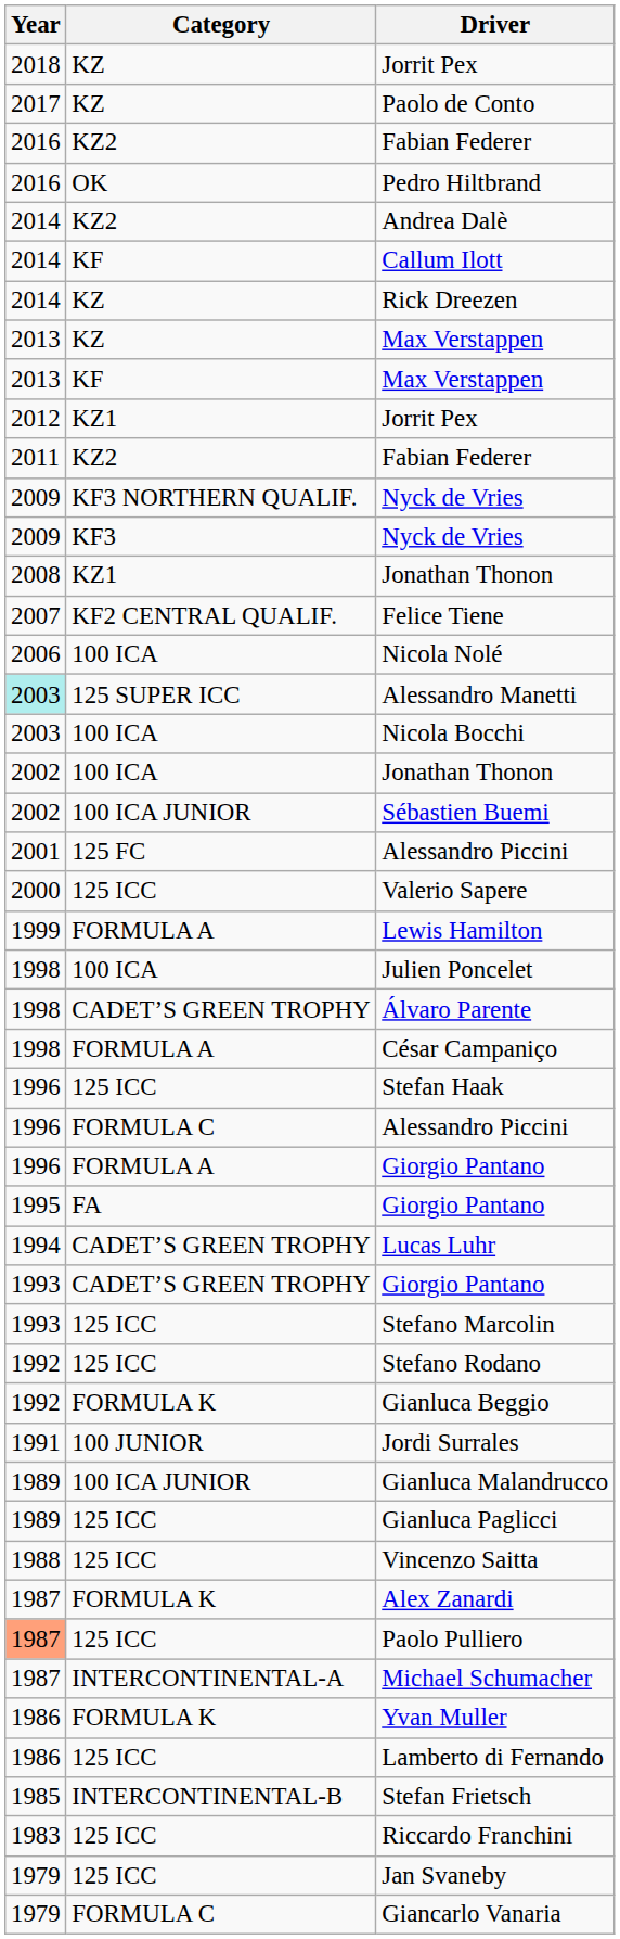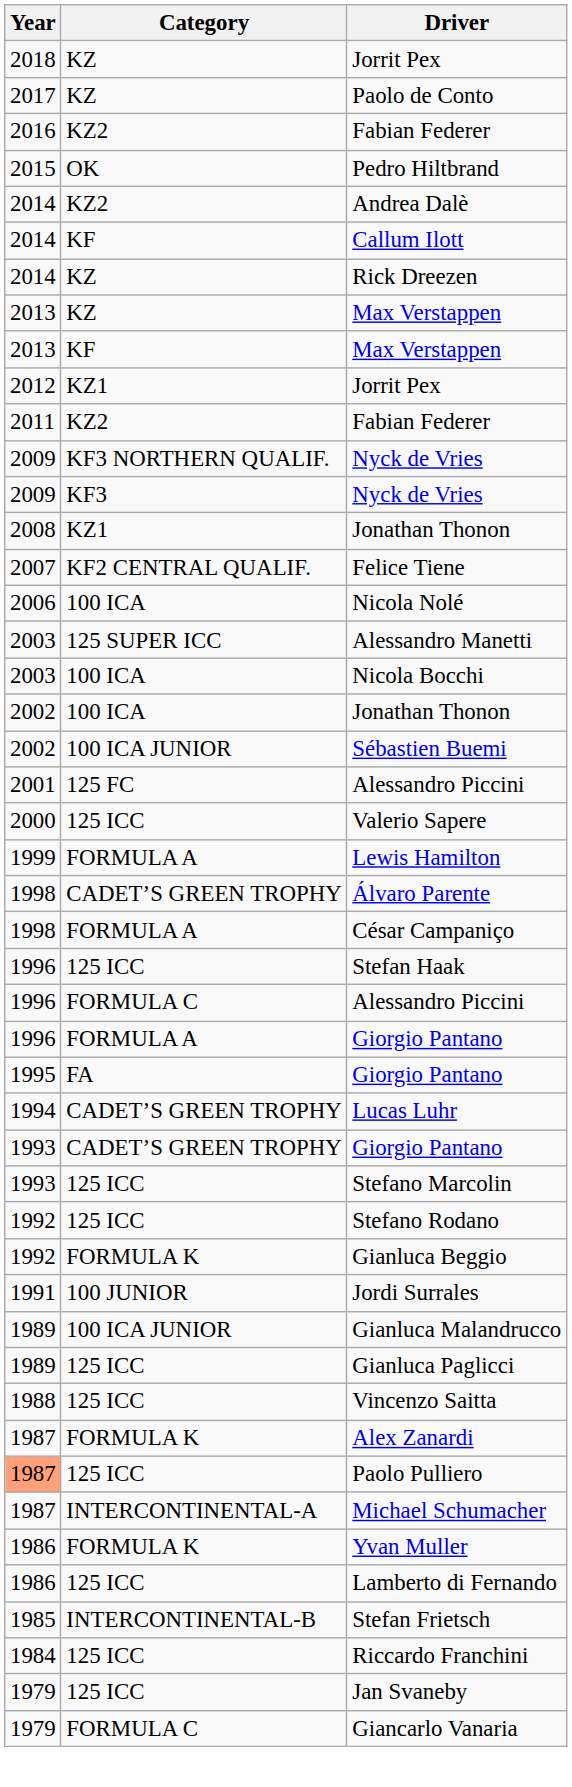 <table class="wikitable">
 <tr>
 <th>Year</th>
 <th>Category</th>
 <th>Driver</th>
 </tr>
 <tr>
 <td>2018</td>
 <td>KZ</td>
 <td> Jorrit Pex</td>
 </tr>
 <tr>
 <td>2017</td>
 <td>KZ</td>
 <td> Paolo de Conto</td>
 </tr>
 <tr>
 <td>2016</td>
 <td>KZ2</td>
 <td> Fabian Federer</td>
 </tr>
 <tr>
-<td>2016</td>
+<td>2015</td>
 <td>OK</td>
 <td> Pedro Hiltbrand</td>
 </tr>
 <tr>
 <td>2014</td>
 <td>KZ2</td>
 <td> Andrea Dalè</td>
 </tr>
 <tr>
 <td>2014</td>
 <td>KF</td>
 <td> <a href='#'>Callum Ilott</a></td>
 </tr>
 <tr>
 <td>2014</td>
 <td>KZ</td>
 <td> Rick Dreezen</td>
 </tr>
 <tr>
 <td>2013</td>
 <td>KZ</td>
 <td> <a href='#'>Max Verstappen</a></td>
 </tr>
 <tr>
 <td>2013</td>
 <td>KF</td>
 <td> <a href='#'>Max Verstappen</a></td>
 </tr>
 <tr>
 <td>2012</td>
 <td>KZ1</td>
 <td> Jorrit Pex</td>
 </tr>
 <tr>
 <td>2011</td>
 <td>KZ2</td>
 <td> Fabian Federer</td>
 </tr>
 <tr>
 <td>2009</td>
 <td>KF3 NORTHERN QUALIF.</td>
 <td> <a href='#'>Nyck de Vries</a></td>
 </tr>
 <tr>
 <td>2009</td>
 <td>KF3</td>
 <td> <a href='#'>Nyck de Vries</a></td>
 </tr>
 <tr>
 <td>2008</td>
 <td>KZ1</td>
 <td> Jonathan Thonon</td>
 </tr>
 <tr>
 <td>2007</td>
 <td>KF2 CENTRAL QUALIF.</td>
 <td> Felice Tiene</td>
 </tr>
 <tr>
 <td>2006</td>
 <td>100 ICA</td>
 <td> Nicola Nolé</td>
 </tr>
 <tr>
-<td style="background: paleturquoise;">2003</td>
+<td>2003</td>
 <td>125 SUPER ICC</td>
 <td> Alessandro Manetti</td>
 </tr>
 <tr>
 <td>2003</td>
 <td>100 ICA</td>
 <td> Nicola Bocchi</td>
 </tr>
 <tr>
 <td>2002</td>
 <td>100 ICA</td>
 <td> Jonathan Thonon</td>
 </tr>
 <tr>
 <td>2002</td>
 <td>100 ICA JUNIOR</td>
 <td> <a href='#'>Sébastien Buemi</a></td>
 </tr>
 <tr>
 <td>2001</td>
 <td>125 FC</td>
 <td> Alessandro Piccini</td>
 </tr>
 <tr>
 <td>2000</td>
 <td>125 ICC</td>
 <td> Valerio Sapere</td>
 </tr>
 <tr>
 <td>1999</td>
 <td>FORMULA A</td>
 <td> <a href='#'>Lewis Hamilton</a></td>
-</tr>
-<tr>
-<td>1998</td>
-<td>100 ICA</td>
-<td> Julien Poncelet</td>
 </tr>
 <tr>
 <td>1998</td>
 <td>CADET’S GREEN TROPHY</td>
 <td> <a href='#'>Álvaro Parente</a></td>
 </tr>
 <tr>
 <td>1998</td>
 <td>FORMULA A</td>
 <td> César Campaniço</td>
 </tr>
 <tr>
 <td>1996</td>
 <td>125 ICC</td>
 <td> Stefan Haak</td>
 </tr>
 <tr>
 <td>1996</td>
 <td>FORMULA C</td>
 <td> Alessandro Piccini</td>
 </tr>
 <tr>
 <td>1996</td>
 <td>FORMULA A</td>
 <td> <a href='#'>Giorgio Pantano</a></td>
 </tr>
 <tr>
 <td>1995</td>
 <td>FA</td>
 <td> <a href='#'>Giorgio Pantano</a></td>
 </tr>
 <tr>
 <td>1994</td>
 <td>CADET’S GREEN TROPHY</td>
 <td> <a href='#'>Lucas Luhr</a></td>
 </tr>
 <tr>
 <td>1993</td>
 <td>CADET’S GREEN TROPHY</td>
 <td> <a href='#'>Giorgio Pantano</a></td>
 </tr>
 <tr>
 <td>1993</td>
 <td>125 ICC</td>
 <td> Stefano Marcolin</td>
 </tr>
 <tr>
 <td>1992</td>
 <td>125 ICC</td>
 <td> Stefano Rodano</td>
 </tr>
 <tr>
 <td>1992</td>
 <td>FORMULA K</td>
 <td> Gianluca Beggio</td>
 </tr>
 <tr>
 <td>1991</td>
 <td>100 JUNIOR</td>
 <td> Jordi Surrales</td>
 </tr>
 <tr>
 <td>1989</td>
 <td>100 ICA JUNIOR</td>
 <td> Gianluca Malandrucco</td>
 </tr>
 <tr>
 <td>1989</td>
 <td>125 ICC</td>
 <td> Gianluca Paglicci</td>
 </tr>
 <tr>
 <td>1988</td>
 <td>125 ICC</td>
 <td> Vincenzo Saitta</td>
 </tr>
 <tr>
 <td>1987</td>
 <td>FORMULA K</td>
 <td> <a href='#'>Alex Zanardi</a></td>
 </tr>
 <tr>
 <td style="background: lightsalmon;">1987</td>
 <td>125 ICC</td>
 <td> Paolo Pulliero</td>
 </tr>
 <tr>
 <td>1987</td>
 <td>INTERCONTINENTAL-A</td>
 <td> <a href='#'>Michael Schumacher</a></td>
 </tr>
 <tr>
 <td>1986</td>
 <td>FORMULA K</td>
 <td> <a href='#'>Yvan Muller</a></td>
 </tr>
 <tr>
 <td>1986</td>
 <td>125 ICC</td>
 <td> Lamberto di Fernando</td>
 </tr>
 <tr>
 <td>1985</td>
 <td>INTERCONTINENTAL-B</td>
 <td> Stefan Frietsch</td>
 </tr>
 <tr>
-<td>1983</td>
+<td>1984</td>
 <td>125 ICC</td>
 <td> Riccardo Franchini</td>
 </tr>
 <tr>
 <td>1979</td>
 <td>125 ICC</td>
 <td> Jan Svaneby</td>
 </tr>
 <tr>
 <td>1979</td>
 <td>FORMULA C</td>
 <td> Giancarlo Vanaria</td>
 </tr>
 </table>
